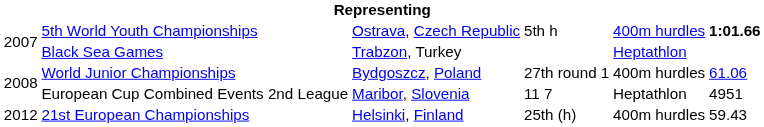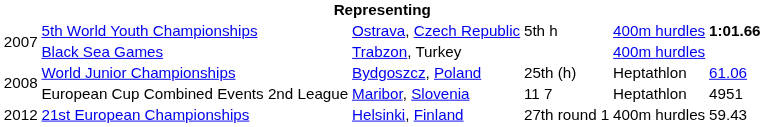 <table>
 <tr>
 <th colspan="6">Representing </th>
 </tr>
 <tr>
 <td rowspan=2>2007</td>
 <td><a href='#'>5th World Youth Championships</a></td>
 <td><a href='#'>Ostrava</a>, <a href='#'>Czech Republic</a></td>
 <td>5th h</td>
 <td><a href='#'>400m hurdles</a></td>
 <td><strong>1:01.66</strong></td>
 </tr>
 <tr>
 <td><a href='#'>Black Sea Games</a></td>
 <td><a href='#'>Trabzon</a>, Turkey</td>
 <td></td>
-<td><a href='#'>Heptathlon</a></td>
+<td><a href='#'>400m hurdles</a></td>
 <td></td>
 </tr>
 <tr>
 <td rowspan=2>2008</td>
 <td><a href='#'>World Junior Championships</a></td>
 <td><a href='#'>Bydgoszcz</a>, <a href='#'>Poland</a></td>
-<td>27th round 1</td>
-<td>400m hurdles</td>
+<td>25th (h)</td>
+<td>Heptathlon</td>
 <td><a href='#'>61.06</a></td>
 </tr>
 <tr>
 <td>European Cup Combined Events 2nd League</td>
 <td><a href='#'>Maribor</a>, <a href='#'>Slovenia</a></td>
 <td>11 7</td>
 <td>Heptathlon</td>
 <td>4951</td>
 </tr>
 <tr>
 <td>2012</td>
 <td><a href='#'>21st European Championships</a></td>
 <td><a href='#'>Helsinki</a>, <a href='#'>Finland</a></td>
-<td>25th (h)</td>
+<td>27th round 1</td>
 <td>400m hurdles</td>
 <td>59.43</td>
 </tr>
 </table>
